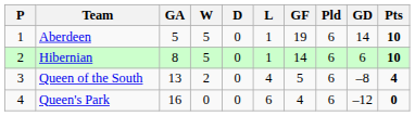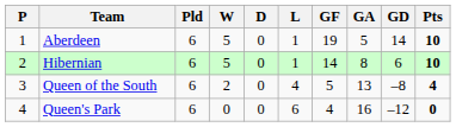 <table class="wikitable" style="text-align: center;">
 <tr>
 <th width=30>P</th>
 <th width=140>Team</th>
-<th width=30>GA</th>
+<th width=30>Pld</th>
 <th width=30>W</th>
 <th width=30>D</th>
 <th width=30>L</th>
 <th width=30>GF</th>
-<th width=30>Pld</th>
+<th width=30>GA</th>
 <th width=30>GD</th>
 <th width=30>Pts</th>
 </tr>
 <tr>
 <td>1</td>
 <td align=left><a href='#'>Aberdeen</a></td>
-<td>5</td>
+<td>6</td>
 <td>5</td>
 <td>0</td>
 <td>1</td>
 <td>19</td>
-<td>6</td>
+<td>5</td>
 <td>14</td>
 <td><strong>10</strong></td>
 </tr>
 <tr style="background:#ccffcc;">
 <td>2</td>
 <td align=left><a href='#'>Hibernian</a></td>
-<td>8</td>
+<td>6</td>
 <td>5</td>
 <td>0</td>
 <td>1</td>
 <td>14</td>
-<td>6</td>
+<td>8</td>
 <td>6</td>
 <td><strong>10</strong></td>
 </tr>
 <tr>
 <td>3</td>
 <td align=left><a href='#'>Queen of the South</a></td>
-<td>13</td>
+<td>6</td>
 <td>2</td>
 <td>0</td>
 <td>4</td>
 <td>5</td>
-<td>6</td>
+<td>13</td>
 <td>–8</td>
 <td><strong>4</strong></td>
 </tr>
 <tr>
 <td>4</td>
 <td align=left><a href='#'>Queen's Park</a></td>
-<td>16</td>
+<td>6</td>
 <td>0</td>
 <td>0</td>
 <td>6</td>
 <td>4</td>
-<td>6</td>
+<td>16</td>
 <td>–12</td>
 <td><strong>0</strong></td>
 </tr>
 </table>
